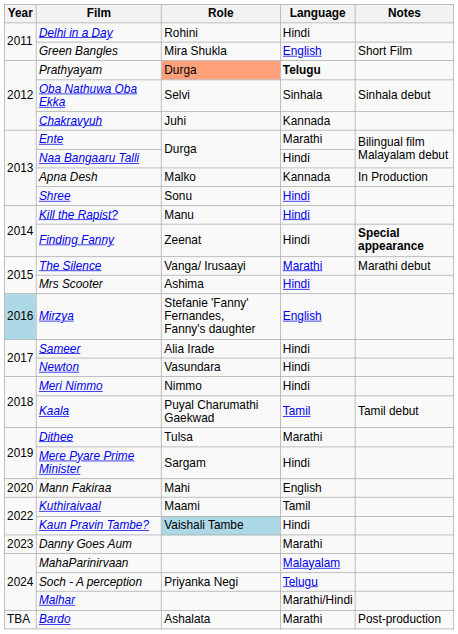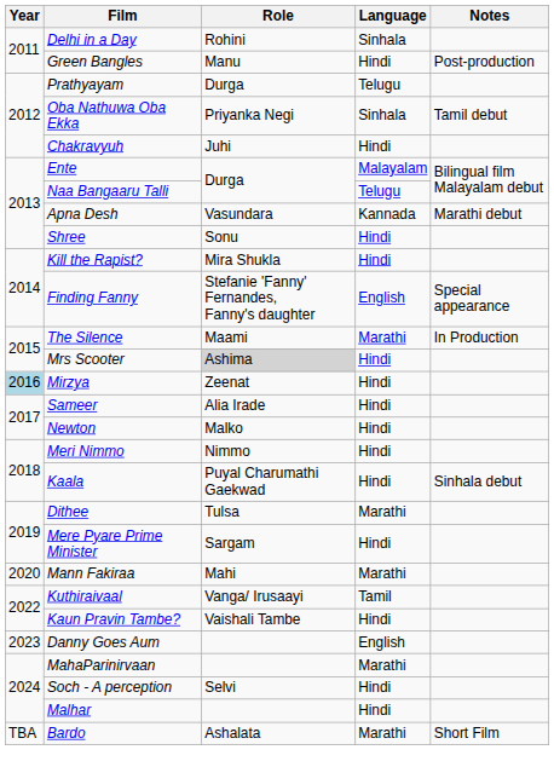 <table class="wikitable sortable" style="font-size:100%">
 <tr style="text-align:center;">
 <th>Year</th>
 <th>Film</th>
 <th>Role</th>
 <th>Language</th>
 <th>Notes</th>
 </tr>
 <tr>
 <td rowspan="2">2011</td>
 <td><em><a href='#'>Delhi in a Day</a></em></td>
 <td>Rohini</td>
-<td>Hindi</td>
+<td>Sinhala</td>
 <td></td>
 </tr>
 <tr>
 <td><em>Green Bangles</em></td>
-<td>Mira Shukla</td>
-<td><a href='#'>English</a></td>
-<td>Short Film</td>
+<td>Manu</td>
+<td>Hindi</td>
+<td>Post-production</td>
 </tr>
 <tr>
 <td rowspan="3">2012</td>
 <td><em>Prathyayam</em></td>
-<td style="background: lightsalmon;">Durga</td>
-<td><strong>Telugu</strong></td>
+<td>Durga</td>
+<td>Telugu</td>
 <td></td>
 </tr>
 <tr>
 <td><em><a href='#'>Oba Nathuwa Oba Ekka</a></em></td>
-<td>Selvi</td>
+<td>Priyanka Negi</td>
 <td>Sinhala</td>
-<td>Sinhala debut</td>
+<td>Tamil debut</td>
 </tr>
 <tr>
 <td><em><a href='#'>Chakravyuh</a></em></td>
 <td>Juhi</td>
-<td>Kannada</td>
+<td>Hindi</td>
 <td></td>
 </tr>
 <tr>
 <td rowspan="4">2013</td>
 <td><em><a href='#'>Ente</a></em></td>
 <td rowspan="2">Durga</td>
-<td>Marathi</td>
+<td><a href='#'>Malayalam</a></td>
 <td rowspan="2">Bilingual film<br>Malayalam debut</td>
 </tr>
 <tr>
 <td><em><a href='#'>Naa Bangaaru Talli</a></em></td>
-<td>Hindi</td>
+<td><a href='#'>Telugu</a></td>
 </tr>
 <tr>
 <td><em>Apna Desh</em></td>
-<td>Malko</td>
+<td>Vasundara</td>
 <td>Kannada</td>
-<td>In Production</td>
+<td>Marathi debut</td>
 </tr>
 <tr>
 <td><em><a href='#'>Shree</a></em></td>
 <td>Sonu</td>
 <td><a href='#'>Hindi</a></td>
 <td></td>
 </tr>
 <tr>
 <td rowspan="2">2014</td>
 <td><em><a href='#'>Kill the Rapist?</a></em></td>
-<td>Manu</td>
+<td>Mira Shukla</td>
 <td><a href='#'>Hindi</a></td>
 <td></td>
 </tr>
 <tr>
 <td><em><a href='#'>Finding Fanny</a></em></td>
-<td>Zeenat</td>
-<td>Hindi</td>
-<td><strong>Special appearance</strong></td>
+<td>Stefanie 'Fanny' Fernandes,<br>Fanny's daughter</td>
+<td><a href='#'>English</a></td>
+<td>Special appearance</td>
 </tr>
 <tr>
 <td rowspan="2">2015</td>
 <td><em><a href='#'>The Silence</a></em></td>
-<td>Vanga/ Irusaayi</td>
+<td>Maami</td>
 <td><a href='#'>Marathi</a></td>
-<td>Marathi debut</td>
+<td>In Production</td>
 </tr>
 <tr>
 <td><em> Mrs Scooter</em></td>
-<td>Ashima</td>
+<td style="background: lightgrey;">Ashima</td>
 <td><a href='#'>Hindi</a></td>
 <td></td>
 </tr>
 <tr>
 <td style="background: lightblue;">2016</td>
 <td><em><a href='#'>Mirzya</a></em></td>
-<td>Stefanie 'Fanny' Fernandes,<br>Fanny's daughter</td>
-<td><a href='#'>English</a></td>
+<td>Zeenat</td>
+<td>Hindi</td>
 <td></td>
 </tr>
 <tr>
 <td rowspan="2">2017</td>
 <td><em><a href='#'>Sameer</a></em></td>
 <td>Alia Irade</td>
 <td>Hindi</td>
 <td></td>
 </tr>
 <tr>
 <td><em><a href='#'>Newton</a></em></td>
-<td>Vasundara</td>
+<td>Malko</td>
 <td>Hindi</td>
 <td></td>
 </tr>
 <tr>
 <td rowspan="2">2018</td>
 <td><em><a href='#'>Meri Nimmo</a></em></td>
 <td>Nimmo</td>
 <td>Hindi</td>
 <td></td>
 </tr>
 <tr>
 <td><em><a href='#'>Kaala</a></em></td>
 <td>Puyal Charumathi Gaekwad</td>
-<td><a href='#'>Tamil</a></td>
-<td>Tamil debut</td>
+<td>Hindi</td>
+<td>Sinhala debut</td>
 </tr>
 <tr>
 <td rowspan="2">2019</td>
 <td><em><a href='#'>Dithee</a></em></td>
 <td>Tulsa</td>
 <td>Marathi</td>
 <td></td>
 </tr>
 <tr>
 <td><em><a href='#'>Mere Pyare Prime Minister</a></em></td>
 <td>Sargam</td>
 <td>Hindi</td>
 <td></td>
 </tr>
 <tr>
 <td>2020</td>
 <td><em>Mann Fakiraa</em></td>
 <td>Mahi</td>
-<td>English</td>
+<td>Marathi</td>
 <td></td>
 </tr>
 <tr>
 <td rowspan="2">2022</td>
 <td><em><a href='#'>Kuthiraivaal</a></em></td>
-<td>Maami</td>
+<td>Vanga/ Irusaayi</td>
 <td>Tamil</td>
 <td></td>
 </tr>
 <tr>
 <td><em><a href='#'>Kaun Pravin Tambe?</a></em></td>
-<td style="background: lightblue;">Vaishali Tambe</td>
+<td>Vaishali Tambe</td>
 <td>Hindi</td>
 <td></td>
 </tr>
 <tr>
 <td>2023</td>
 <td><em>Danny Goes Aum</em></td>
 <td></td>
-<td>Marathi</td>
+<td>English</td>
 <td></td>
 </tr>
 <tr>
 <td rowspan="3">2024</td>
 <td><em>MahaParinirvaan</em></td>
 <td></td>
-<td><a href='#'>Malayalam</a></td>
+<td>Marathi</td>
 <td></td>
 </tr>
 <tr>
 <td><em>Soch - A perception</em></td>
-<td>Priyanka Negi</td>
-<td><a href='#'>Telugu</a></td>
+<td>Selvi</td>
+<td>Hindi</td>
 <td></td>
 </tr>
 <tr>
 <td><em><a href='#'>Malhar</a></em></td>
 <td></td>
-<td>Marathi/Hindi</td>
+<td>Hindi</td>
 <td></td>
 </tr>
 <tr>
 <td>TBA</td>
 <td><em><a href='#'>Bardo</a></em></td>
 <td>Ashalata</td>
 <td>Marathi</td>
-<td>Post-production</td>
+<td>Short Film</td>
 </tr>
 </table>
